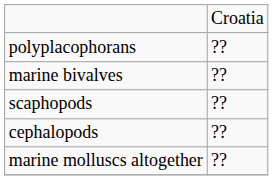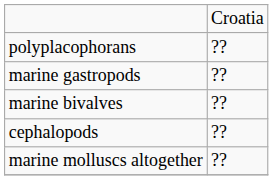 <table class="wikitable">
 <tr>
 <td></td>
 <td>Croatia</td>
 </tr>
 <tr>
 <td>polyplacophorans</td>
 <td>??</td>
 </tr>
 <tr>
-<td>marine bivalves</td>
+<td>marine gastropods</td>
 <td>??</td>
 </tr>
 <tr>
-<td>scaphopods</td>
+<td>marine bivalves</td>
 <td>??</td>
 </tr>
 <tr>
 <td>cephalopods</td>
 <td>??</td>
 </tr>
 <tr>
 <td>marine molluscs altogether</td>
 <td>??</td>
 </tr>
 <tr>
 </tr>
 </table>
